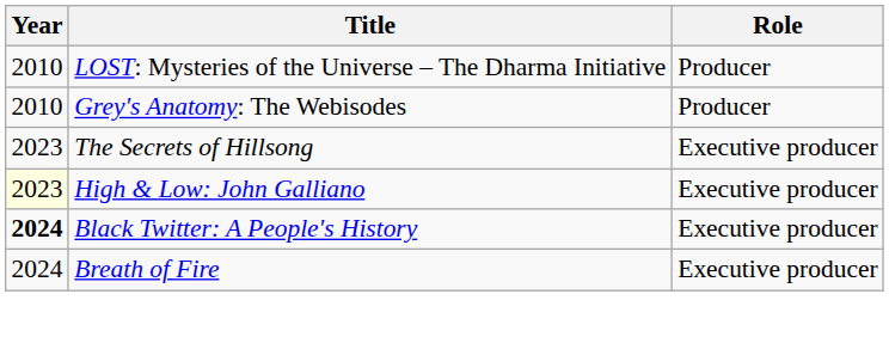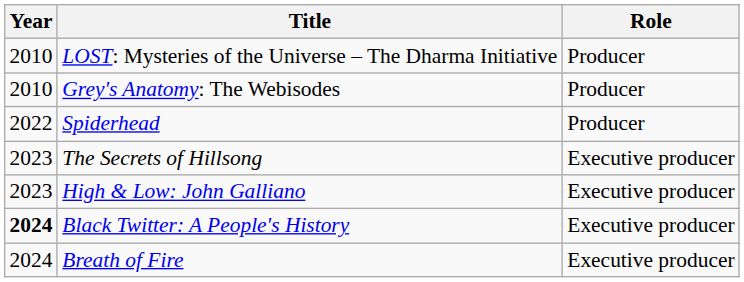 <table class="wikitable">
 <tr>
 <th>Year</th>
 <th>Title</th>
 <th>Role</th>
 </tr>
 <tr>
 <td>2010</td>
 <td><em><a href='#'>LOST</a></em>: Mysteries of the Universe – The Dharma Initiative</td>
 <td>Producer</td>
 </tr>
 <tr>
 <td>2010</td>
 <td><em><a href='#'>Grey's Anatomy</a></em>: The Webisodes</td>
 <td>Producer</td>
 </tr>
 <tr>
+<td>2022</td>
+<td><em><a href='#'>Spiderhead</a></em></td>
+<td>Producer</td>
+</tr>
+<tr>
 <td>2023</td>
 <td><em>The Secrets of Hillsong</em></td>
 <td>Executive producer</td>
 </tr>
 <tr>
-<td style="background: lightyellow;">2023</td>
+<td>2023</td>
 <td><em><a href='#'>High & Low: John Galliano</a></em></td>
 <td>Executive producer</td>
 </tr>
 <tr>
 <td><strong>2024</strong></td>
 <td><em><a href='#'>Black Twitter: A People's History</a></em></td>
 <td>Executive producer</td>
 </tr>
 <tr>
 <td>2024</td>
 <td><em><a href='#'>Breath of Fire</a></em></td>
 <td>Executive producer</td>
 </tr>
 </table>
